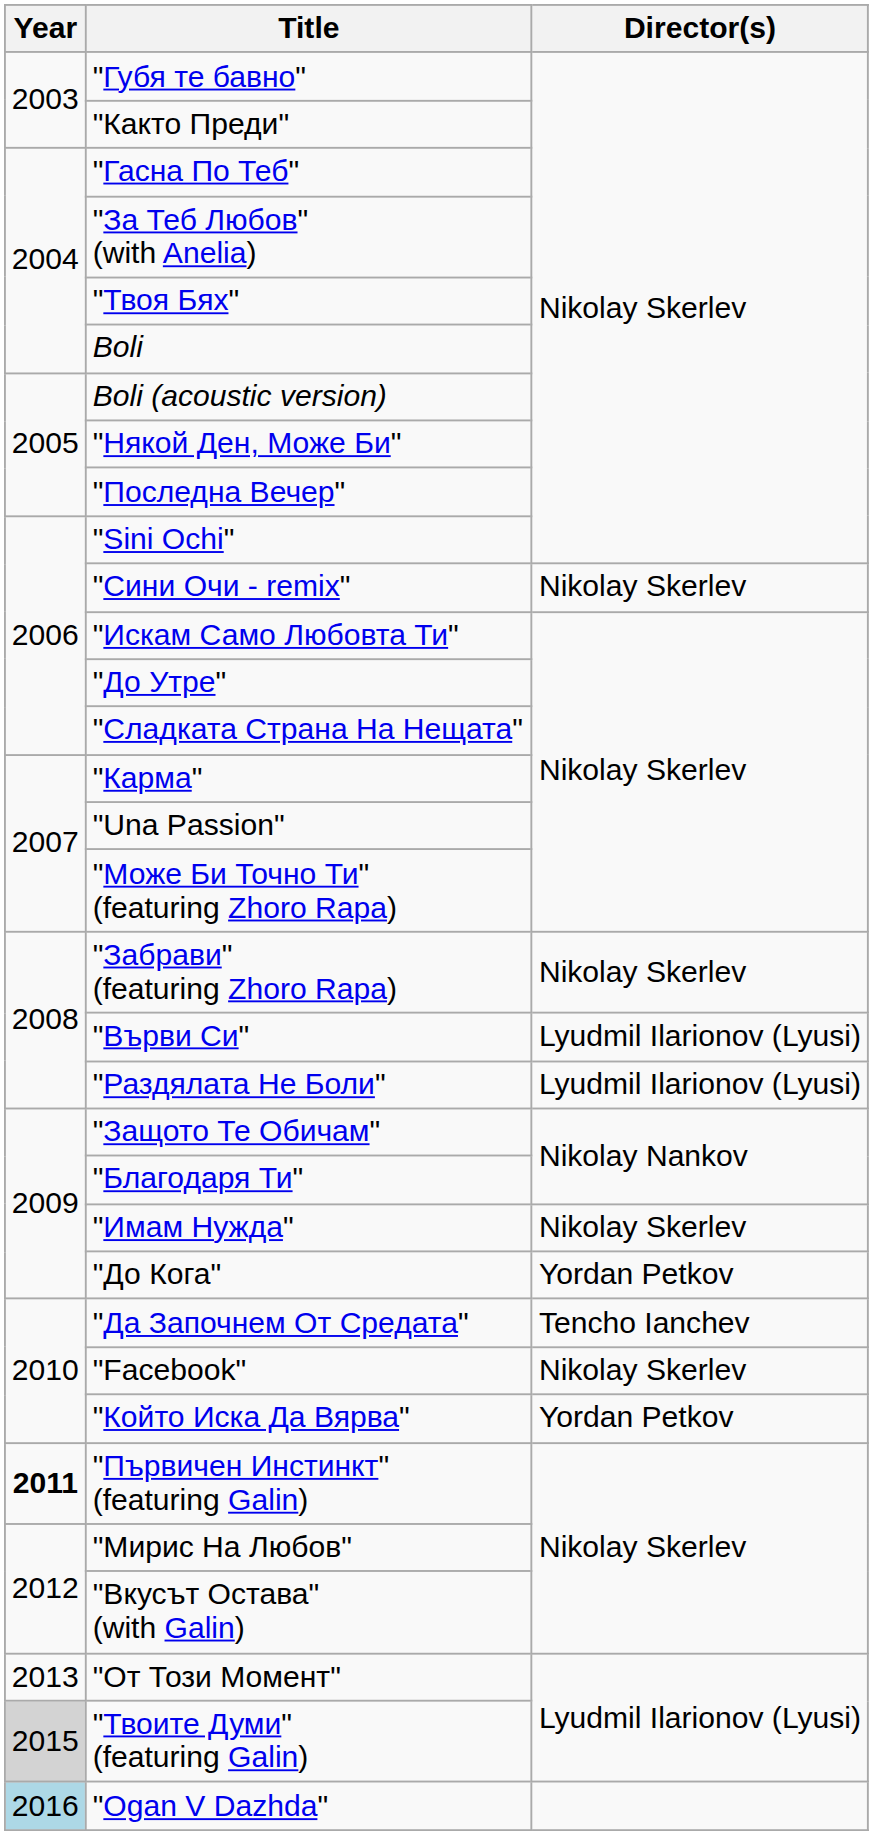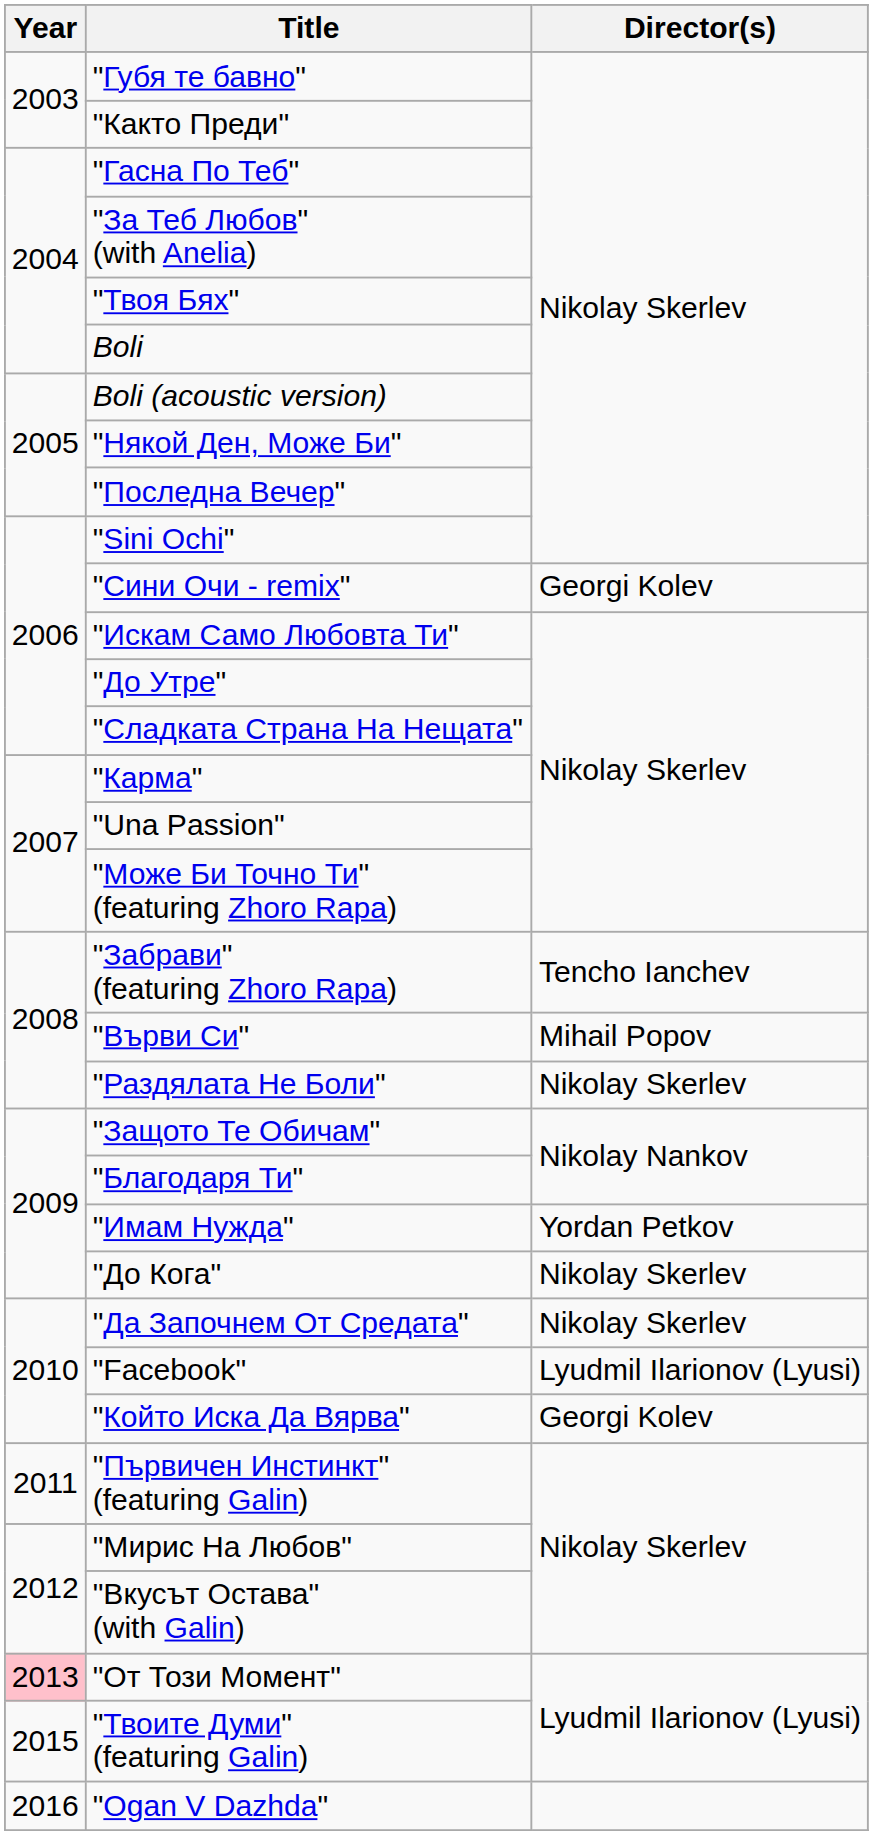 <table class="wikitable">
 <tr>
 <th>Year</th>
 <th style="width:230px;">Title</th>
 <th>Director(s)</th>
 </tr>
 <tr>
 <td style="text-align:center;" rowspan="2">2003</td>
 <td>"<a href='#'>Губя те бавно</a>"</td>
 <td rowspan=10>Nikolay Skerlev</td>
 </tr>
 <tr>
 <td>"Както Преди"</td>
 </tr>
 <tr>
 <td style="text-align:center;" rowspan="4">2004</td>
 <td>"<a href='#'>Гасна По Теб</a>"</td>
 </tr>
 <tr>
 <td>"<a href='#'>За Теб Любов</a>"<br><span>(with <a href='#'>Anelia</a>)</span></td>
 </tr>
 <tr>
 <td>"<a href='#'>Твоя Бях</a>"</td>
 </tr>
 <tr>
 <td><em>Boli</em></td>
 </tr>
 <tr>
 <td style="text-align:center;" rowspan="3">2005</td>
 <td><em>Boli (acoustic version)<strong></td>
 </tr>
 <tr>
 <td>"<a href='#'>Някой Ден, Може Би</a>"</td>
 </tr>
 <tr>
 <td>"<a href='#'>Последна Вечер</a>"</td>
 </tr>
 <tr>
 <td style="text-align:center;" rowspan="5">2006</td>
 <td>"<a href='#'>Sini Ochi</a>"</td>
 </tr>
 <tr>
 <td>"<a href='#'>Сини Очи - remix</a>"</td>
-<td>Nikolay Skerlev</td>
+<td>Georgi Kolev</td>
 </tr>
 <tr>
 <td>"<a href='#'>Искам Само Любовта Ти</a>"</td>
 <td rowspan=6>Nikolay Skerlev</td>
 </tr>
 <tr>
 <td>"<a href='#'>До Утре</a>"</td>
 </tr>
 <tr>
 <td>"<a href='#'>Сладката Страна На Нещата</a>"</td>
 </tr>
 <tr>
 <td style="text-align:center;" rowspan="3">2007</td>
 <td>"<a href='#'>Карма</a>"</td>
 </tr>
 <tr>
 <td>"Una Passion"</td>
 </tr>
 <tr>
 <td>"<a href='#'>Може Би Точно Ти</a>"<br><span>(featuring <a href='#'>Zhoro Rapa</a>)</span></td>
 </tr>
 <tr>
 <td style="text-align:center;" rowspan="3">2008</td>
 <td>"<a href='#'>Забрави</a>"<br><span>(featuring <a href='#'>Zhoro Rapa</a>)</span></td>
-<td>Nikolay Skerlev</td>
+<td>Tencho Ianchev</td>
 </tr>
 <tr>
 <td>"<a href='#'>Върви Си</a>"</td>
-<td>Lyudmil Ilarionov (Lyusi)</td>
+<td>Mihail Popov</td>
 </tr>
 <tr>
 <td>"<a href='#'>Раздялата Не Боли</a>"</td>
-<td>Lyudmil Ilarionov (Lyusi)</td>
+<td>Nikolay Skerlev</td>
 </tr>
 <tr>
 <td style="text-align:center;" rowspan="4">2009</td>
 <td>"<a href='#'>Защото Те Обичам</a>"</td>
 <td rowspan=2>Nikolay Nankov</td>
 </tr>
 <tr>
 <td>"<a href='#'>Благодаря Ти</a>"</td>
 </tr>
 <tr>
 <td>"<a href='#'>Имам Нужда</a>"</td>
-<td>Nikolay Skerlev</td>
+<td>Yordan Petkov</td>
 </tr>
 <tr>
 <td>"До Кога"</td>
-<td>Yordan Petkov</td>
+<td>Nikolay Skerlev</td>
 </tr>
 <tr>
 <td style="text-align:center;" rowspan="3">2010</td>
 <td>"<a href='#'>Да Започнем От Средата</a>"</td>
-<td>Tencho Ianchev</td>
+<td>Nikolay Skerlev</td>
 </tr>
 <tr>
 <td>"Facebook"</td>
-<td>Nikolay Skerlev</td>
+<td>Lyudmil Ilarionov (Lyusi)</td>
 </tr>
 <tr>
 <td>"<a href='#'>Който Иска Да Вярва</a>"</td>
-<td>Yordan Petkov</td>
+<td>Georgi Kolev</td>
 </tr>
 <tr>
-<td style="text-align:center;"><strong>2011</strong></td>
+<td style="text-align:center;">2011</td>
 <td>"<a href='#'>Първичен Инстинкт</a>"<br><span>(featuring <a href='#'>Galin</a>)</span></td>
 <td rowspan=3>Nikolay Skerlev</td>
 </tr>
 <tr>
 <td style="text-align:center;" rowspan="2">2012</td>
 <td>"Мирис На Любов"</td>
 </tr>
 <tr>
 <td>"Вкусът Остава"<br><span>(with <a href='#'>Galin</a>)</span></td>
 </tr>
 <tr>
-<td style="text-align:center;">2013</td>
+<td style="background: pink; text-align:center;">2013</td>
 <td>"От Този Момент"</td>
 <td rowspan=2>Lyudmil Ilarionov (Lyusi)</td>
 </tr>
 <tr>
-<td style="background: lightgrey; text-align:center;">2015</td>
+<td style="text-align:center;">2015</td>
 <td>"<a href='#'>Твоите Думи</a>"<br><span>(featuring <a href='#'>Galin</a>)</span></td>
 </tr>
 <tr>
-<td style="background: lightblue;">2016</td>
+<td>2016</td>
 <td>"<a href='#'>Ogan V Dazhda</a>"</td>
 <td></td>
 </tr>
 <tr>
 </tr>
 </table>
